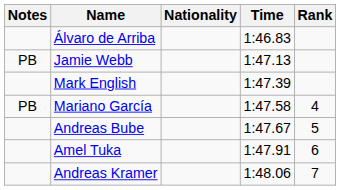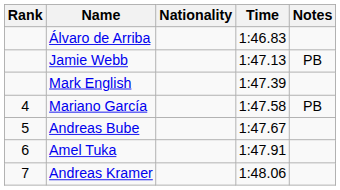 <table class="wikitable sortable" style="text-align:center">
 <tr>
-<th>Notes</th>
+<th>Rank</th>
 <th>Name</th>
 <th>Nationality</th>
 <th>Time</th>
-<th>Rank</th>
+<th>Notes</th>
 </tr>
 <tr>
 <td></td>
 <td align="left"><a href='#'>Álvaro de Arriba</a></td>
 <td align=left></td>
 <td>1:46.83</td>
 <td></td>
 </tr>
 <tr>
-<td>PB</td>
+<td></td>
 <td align="left"><a href='#'>Jamie Webb</a></td>
 <td align=left></td>
 <td>1:47.13</td>
-<td></td>
+<td>PB</td>
 </tr>
 <tr>
 <td></td>
 <td align="left"><a href='#'>Mark English</a></td>
 <td align=left></td>
 <td>1:47.39</td>
 <td></td>
 </tr>
 <tr>
-<td>PB</td>
+<td>4</td>
 <td align="left"><a href='#'>Mariano García</a></td>
 <td align=left></td>
 <td>1:47.58</td>
-<td>4</td>
+<td>PB</td>
 </tr>
 <tr>
-<td></td>
+<td>5</td>
 <td align="left"><a href='#'>Andreas Bube</a></td>
 <td align=left></td>
 <td>1:47.67</td>
-<td>5</td>
+<td></td>
 </tr>
 <tr>
-<td></td>
+<td>6</td>
 <td align="left"><a href='#'>Amel Tuka</a></td>
 <td align=left></td>
 <td>1:47.91</td>
-<td>6</td>
+<td></td>
 </tr>
 <tr>
-<td></td>
+<td>7</td>
 <td align="left"><a href='#'>Andreas Kramer</a></td>
 <td align=left></td>
 <td>1:48.06</td>
-<td>7</td>
+<td></td>
 </tr>
 </table>
